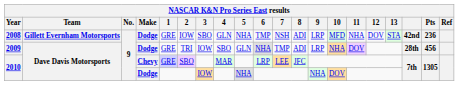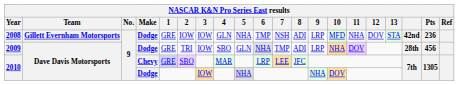 <table class="wikitable" style="text-align:center; font-size:75%">
 <tr>
 <th colspan=20><a href='#'>NASCAR K&N Pro Series East</a> results</th>
 </tr>
 <tr>
 <th>Year</th>
 <th>Team</th>
 <th>No.</th>
 <th>Make</th>
 <th>1</th>
 <th>2</th>
 <th>3</th>
 <th>4</th>
 <th>5</th>
 <th>6</th>
 <th>7</th>
 <th>8</th>
 <th>9</th>
 <th>10</th>
 <th>11</th>
 <th>12</th>
 <th>13</th>
 <th></th>
 <th>Pts</th>
 <th>Ref</th>
 </tr>
 <tr>
 <th><a href='#'>2008</a></th>
 <th><a href='#'>Gillett Evernham Motorsports</a></th>
 <th rowspan=4>9</th>
 <th><a href='#'>Dodge</a></th>
 <td><a href='#'>GRE</a></td>
 <td><a href='#'>IOW</a></td>
-<td><a href='#'>SBO</a></td>
+<td><a href='#'>IOW</a></td>
 <td><a href='#'>GLN</a></td>
 <td><a href='#'>NHA</a></td>
 <td><a href='#'>TMP</a></td>
 <td><a href='#'>NSH</a></td>
 <td><a href='#'>ADI</a></td>
 <td><a href='#'>LRP</a></td>
 <td style="background:#DFFFDF;"><a href='#'>MFD</a><br></td>
 <td><a href='#'>NHA</a></td>
 <td><a href='#'>DOV</a></td>
 <td style="background:#DFFFDF;"><a href='#'>STA</a><br></td>
 <th>42nd</th>
 <th>236</th>
 <th></th>
 </tr>
 <tr>
 <th><a href='#'>2009</a></th>
 <th rowspan=3>Dave Davis Motorsports</th>
 <th><a href='#'>Dodge</a></th>
 <td><a href='#'>GRE</a></td>
 <td><a href='#'>TRI</a></td>
 <td><a href='#'>IOW</a></td>
 <td><a href='#'>SBO</a></td>
 <td><a href='#'>GLN</a></td>
 <td style="background:#DFDFDF;"><a href='#'>NHA</a><br></td>
 <td><a href='#'>TMP</a></td>
 <td><a href='#'>ADI</a></td>
 <td><a href='#'>LRP</a></td>
 <td style="background:#FFDF9F;"><a href='#'>NHA</a><br></td>
 <td style="background:#EFCFFF;"><a href='#'>DOV</a><br></td>
 <td colspan=2></td>
 <th>28th</th>
 <th>456</th>
 <th></th>
 </tr>
 <tr>
 <th rowspan=2><a href='#'>2010</a></th>
 <th><a href='#'>Chevy</a></th>
 <td style="background:#CFCFFF;"><a href='#'>GRE</a><br></td>
 <td style="background:#EFCFFF;"><a href='#'>SBO</a><br></td>
 <td></td>
 <td style="background:#DFFFDF;"><a href='#'>MAR</a><br></td>
 <td></td>
 <td style="background:#DFFFDF;"><a href='#'>LRP</a><br></td>
 <td style="background:#FFDF9F;"><a href='#'>LEE</a><br></td>
 <td style="background:#DFFFDF;"><a href='#'>JFC</a><br></td>
 <td colspan=5></td>
 <th rowspan=2>7th</th>
 <th rowspan=2>1305</th>
 <th rowspan=2></th>
 </tr>
 <tr>
 <th><a href='#'>Dodge</a></th>
 <td colspan=2></td>
 <td style="background:#FFDF9F;"><a href='#'>IOW</a><br></td>
 <td></td>
 <td style="background:#DFDFDF;"><a href='#'>NHA</a><br></td>
 <td colspan=3></td>
 <td style="background:#DFFFDF;"><a href='#'>NHA</a><br></td>
 <td style="background:#FFDF9F;"><a href='#'>DOV</a><br></td>
 <td colspan=3></td>
 </tr>
 </table>
